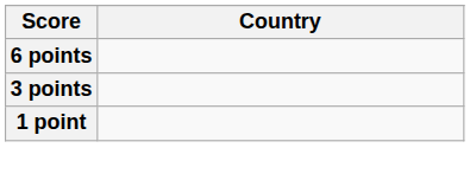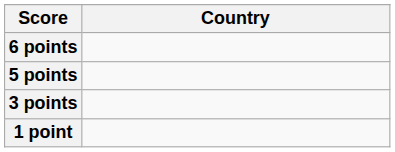 <table class="wikitable">
 <tr>
 </tr>
 <tr>
 <th scope="col" width="20%">Score</th>
 <th scope="col">Country</th>
 </tr>
 <tr>
 <th scope="row">6 points</th>
 <td></td>
 </tr>
 <tr>
+<th scope="row">5 points</th>
+<td></td>
+</tr>
+<tr>
 <th scope="row">3 points</th>
 <td></td>
 </tr>
 <tr>
 <th scope="row">1 point</th>
 <td></td>
 </tr>
 </table>
